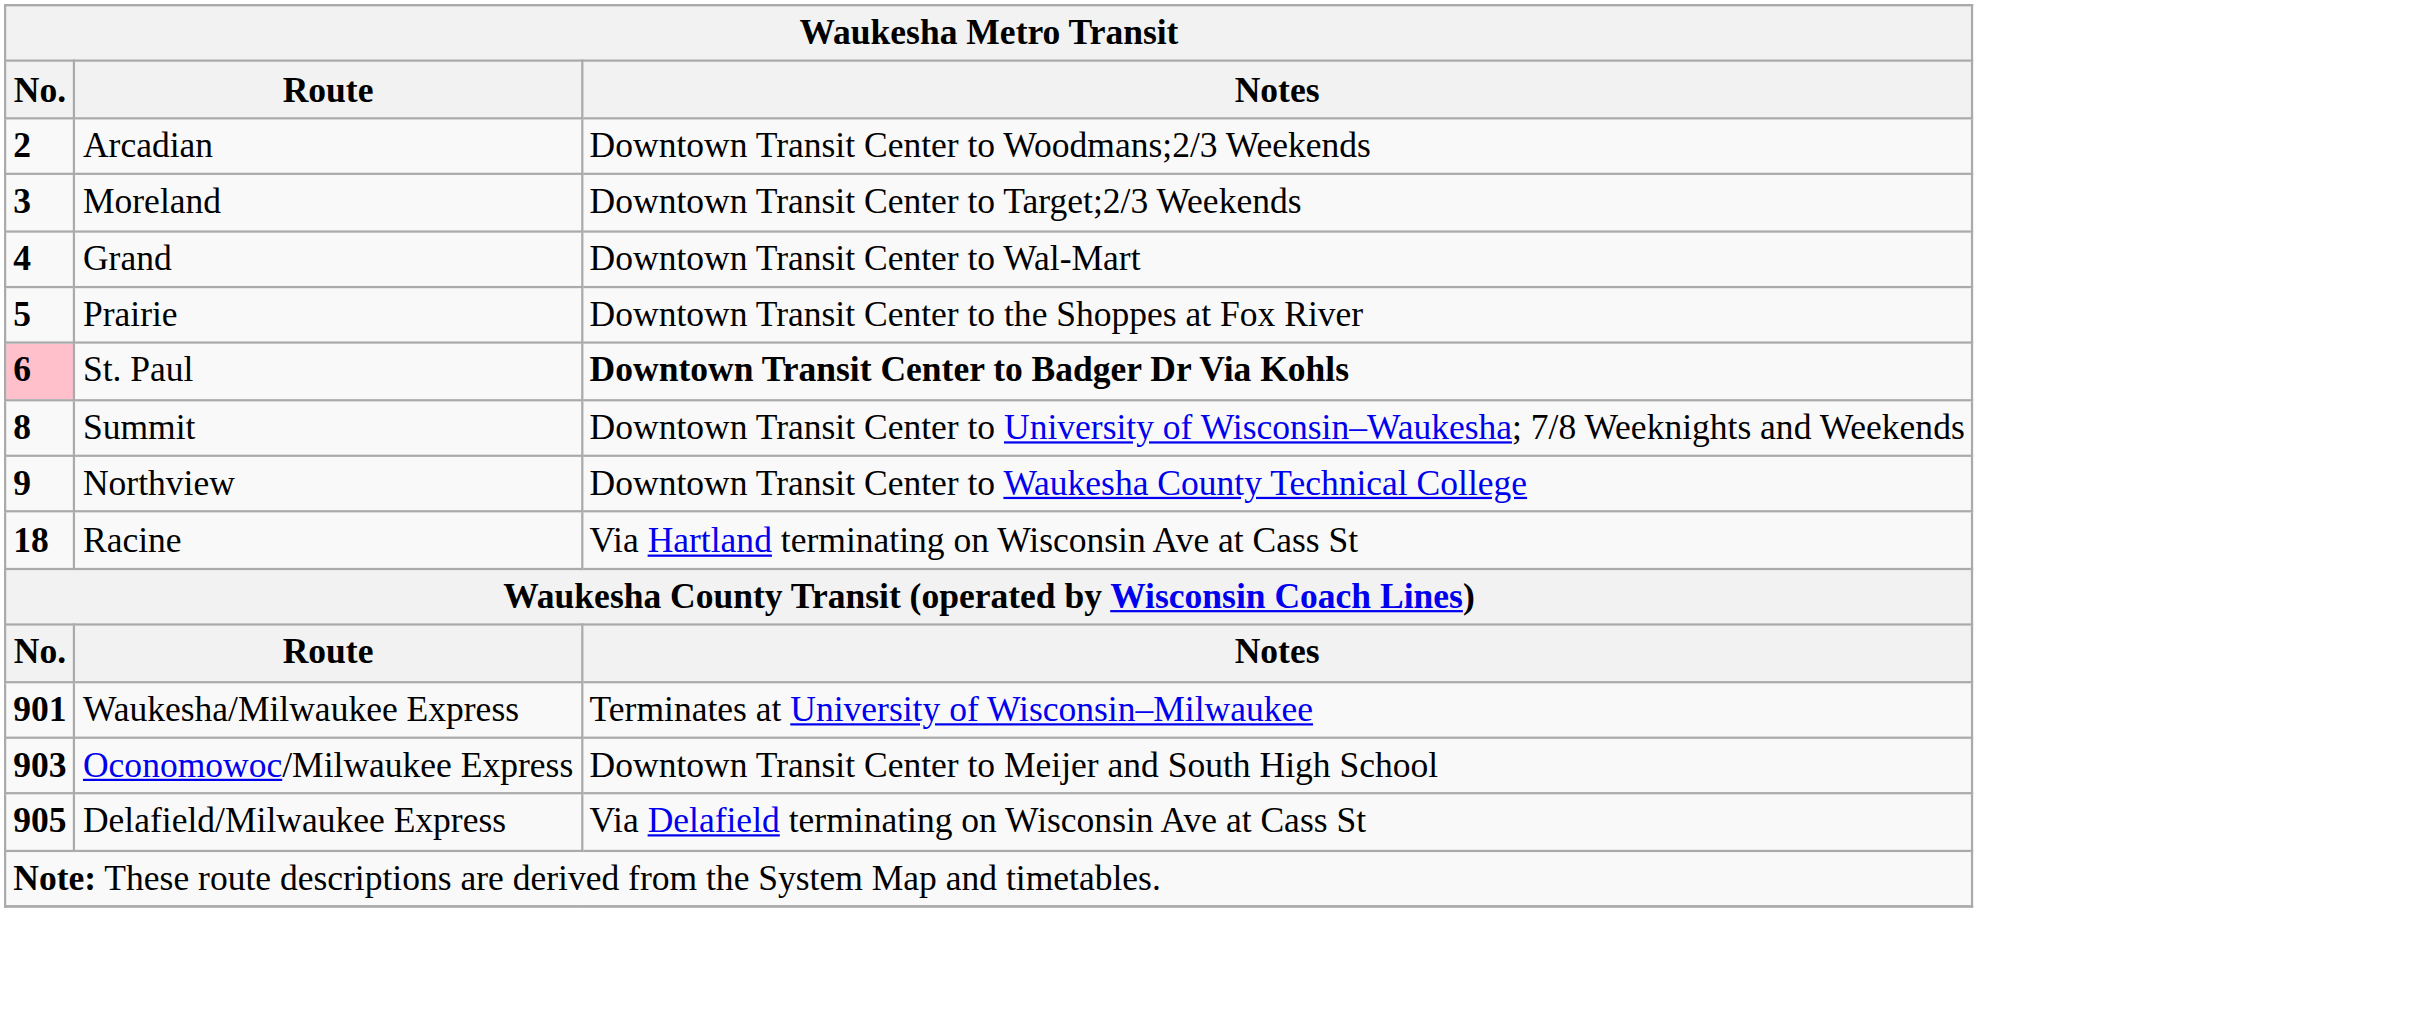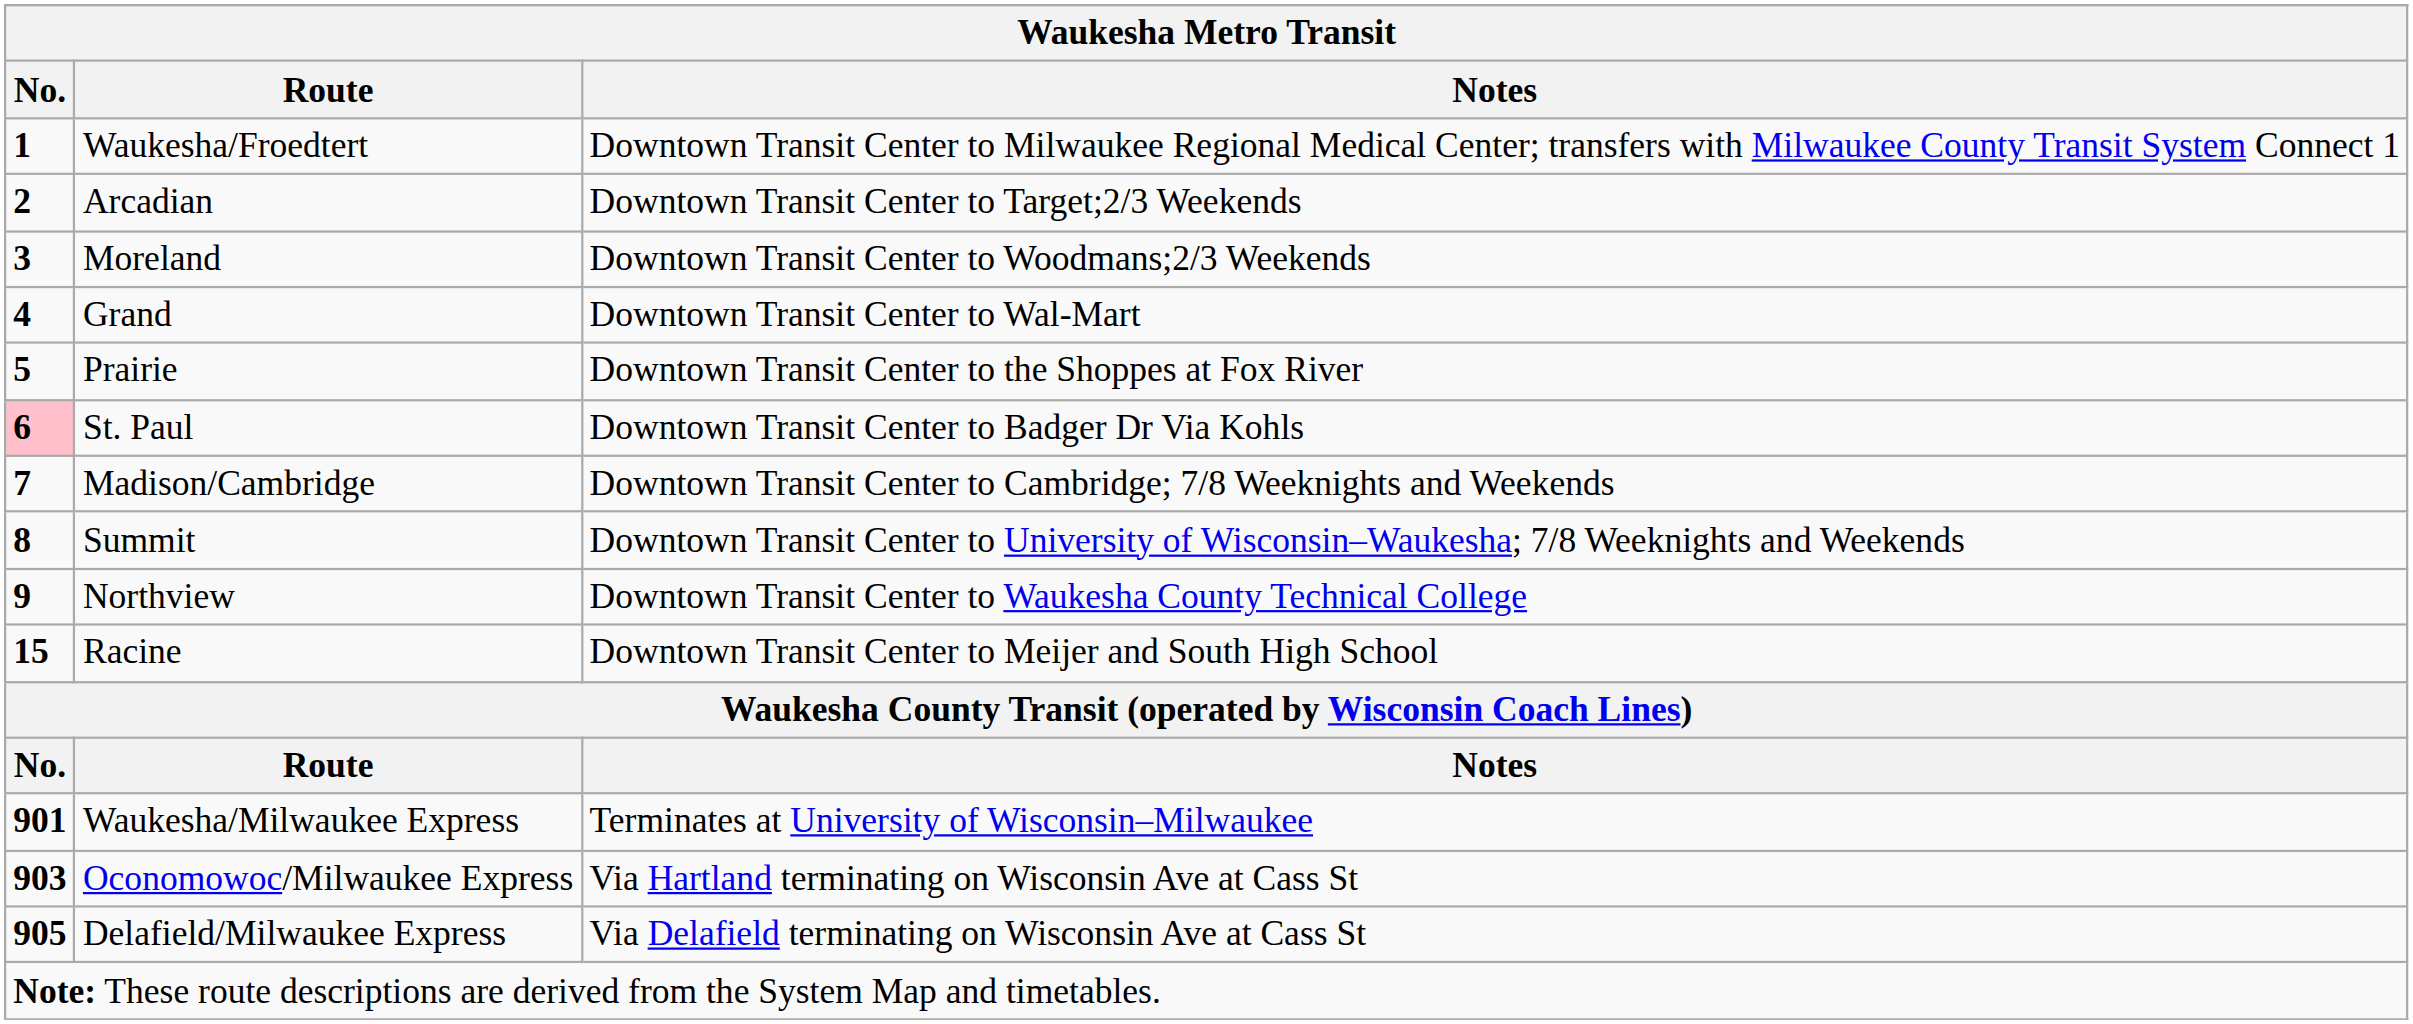 <table class="wikitable">
 <tr style="text-align:center;">
 </tr>
 <tr>
 <th colspan="3">Waukesha Metro Transit</th>
 </tr>
 <tr>
 <th>No.</th>
 <th>Route</th>
 <th>Notes</th>
 </tr>
 <tr>
+<td><strong>1</strong></td>
+<td>Waukesha/Froedtert</td>
+<td>Downtown Transit Center to Milwaukee Regional Medical Center; transfers with <a href='#'>Milwaukee County Transit System</a> Connect 1</td>
+</tr>
+<tr>
 <td><strong>2</strong></td>
 <td>Arcadian</td>
-<td>Downtown Transit Center to Woodmans;2/3 Weekends</td>
+<td>Downtown Transit Center to Target;2/3 Weekends</td>
 </tr>
 <tr>
 <td><strong>3</strong></td>
 <td>Moreland</td>
-<td>Downtown Transit Center to Target;2/3 Weekends</td>
+<td>Downtown Transit Center to Woodmans;2/3 Weekends</td>
 </tr>
 <tr>
 <td><strong>4</strong></td>
 <td>Grand</td>
 <td>Downtown Transit Center to Wal-Mart</td>
 </tr>
 <tr>
 <td><strong>5</strong></td>
 <td>Prairie</td>
 <td>Downtown Transit Center to the Shoppes at Fox River</td>
 </tr>
 <tr>
 <td style="background: pink;"><strong>6</strong></td>
 <td>St. Paul</td>
-<td><strong>Downtown Transit Center to Badger Dr Via Kohls</strong></td>
+<td>Downtown Transit Center to Badger Dr Via Kohls</td>
+</tr>
+<tr>
+<td><strong>7</strong></td>
+<td>Madison/Cambridge</td>
+<td>Downtown Transit Center to Cambridge; 7/8 Weeknights and Weekends</td>
 </tr>
 <tr>
 <td><strong>8</strong></td>
 <td>Summit</td>
 <td>Downtown Transit Center to <a href='#'>University of Wisconsin–Waukesha</a>; 7/8 Weeknights and Weekends</td>
 </tr>
 <tr>
 <td><strong>9</strong></td>
 <td>Northview</td>
 <td>Downtown Transit Center to <a href='#'>Waukesha County Technical College</a></td>
 </tr>
 <tr>
-<td><strong>18</strong></td>
+<td><strong>15</strong></td>
 <td>Racine</td>
-<td>Via <a href='#'>Hartland</a> terminating on Wisconsin Ave at Cass St</td>
+<td>Downtown Transit Center to Meijer and South High School</td>
 </tr>
 <tr>
 <th colspan="3">Waukesha County Transit (operated by <a href='#'>Wisconsin Coach Lines</a>)</th>
 </tr>
 <tr>
 <th>No.</th>
 <th>Route</th>
 <th>Notes</th>
 </tr>
 <tr>
 <td><strong>901</strong></td>
 <td>Waukesha/Milwaukee Express</td>
 <td>Terminates at <a href='#'>University of Wisconsin–Milwaukee</a></td>
 </tr>
 <tr>
 <td><strong>903</strong></td>
 <td><a href='#'>Oconomowoc</a>/Milwaukee Express</td>
-<td>Downtown Transit Center to Meijer and South High School</td>
+<td>Via <a href='#'>Hartland</a> terminating on Wisconsin Ave at Cass St</td>
 </tr>
 <tr>
 <td><strong>905</strong></td>
 <td>Delafield/Milwaukee Express</td>
 <td>Via <a href='#'>Delafield</a> terminating on Wisconsin Ave at Cass St</td>
 </tr>
 <tr>
 <td colspan="3"><strong>Note:</strong> These route descriptions are derived from the System Map and timetables.</td>
 </tr>
 <tr>
 </tr>
 </table>
